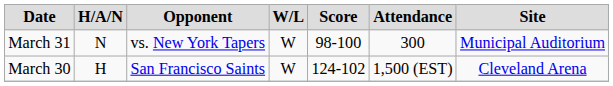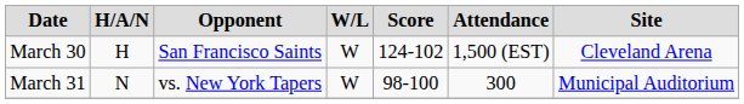 <table class="wikitable" style="text-align:center">
 <tr>
 <th style="background:#dddddd;">Date</th>
 <th style="background:#dddddd;">H/A/N</th>
 <th style="background:#dddddd;">Opponent</th>
 <th style="background:#dddddd;">W/L</th>
 <th style="background:#dddddd;">Score</th>
 <th style="background:#dddddd;">Attendance</th>
 <th style="background:#dddddd;">Site</th>
 </tr>
 <tr align="center"    bgcolor="">
+<td>March 30</td>
+<td>H</td>
+<td><a href='#'>San Francisco Saints</a></td>
+<td>W</td>
+<td>124-102</td>
+<td>1,500 (EST)</td>
+<td><a href='#'>Cleveland Arena</a></td>
+</tr>
+<tr align="center"    bgcolor="">
 <td>March 31</td>
 <td>N</td>
 <td>vs. <a href='#'>New York Tapers</a></td>
 <td>W</td>
 <td>98-100</td>
 <td>300</td>
 <td><a href='#'>Municipal Auditorium</a></td>
 </tr>
 <tr align="center"    bgcolor="">
-<td>March 30</td>
-<td>H</td>
-<td><a href='#'>San Francisco Saints</a></td>
-<td>W</td>
-<td>124-102</td>
-<td>1,500 (EST)</td>
-<td><a href='#'>Cleveland Arena</a></td>
-</tr>
-<tr align="center"    bgcolor="">
 </tr>
 </table>
